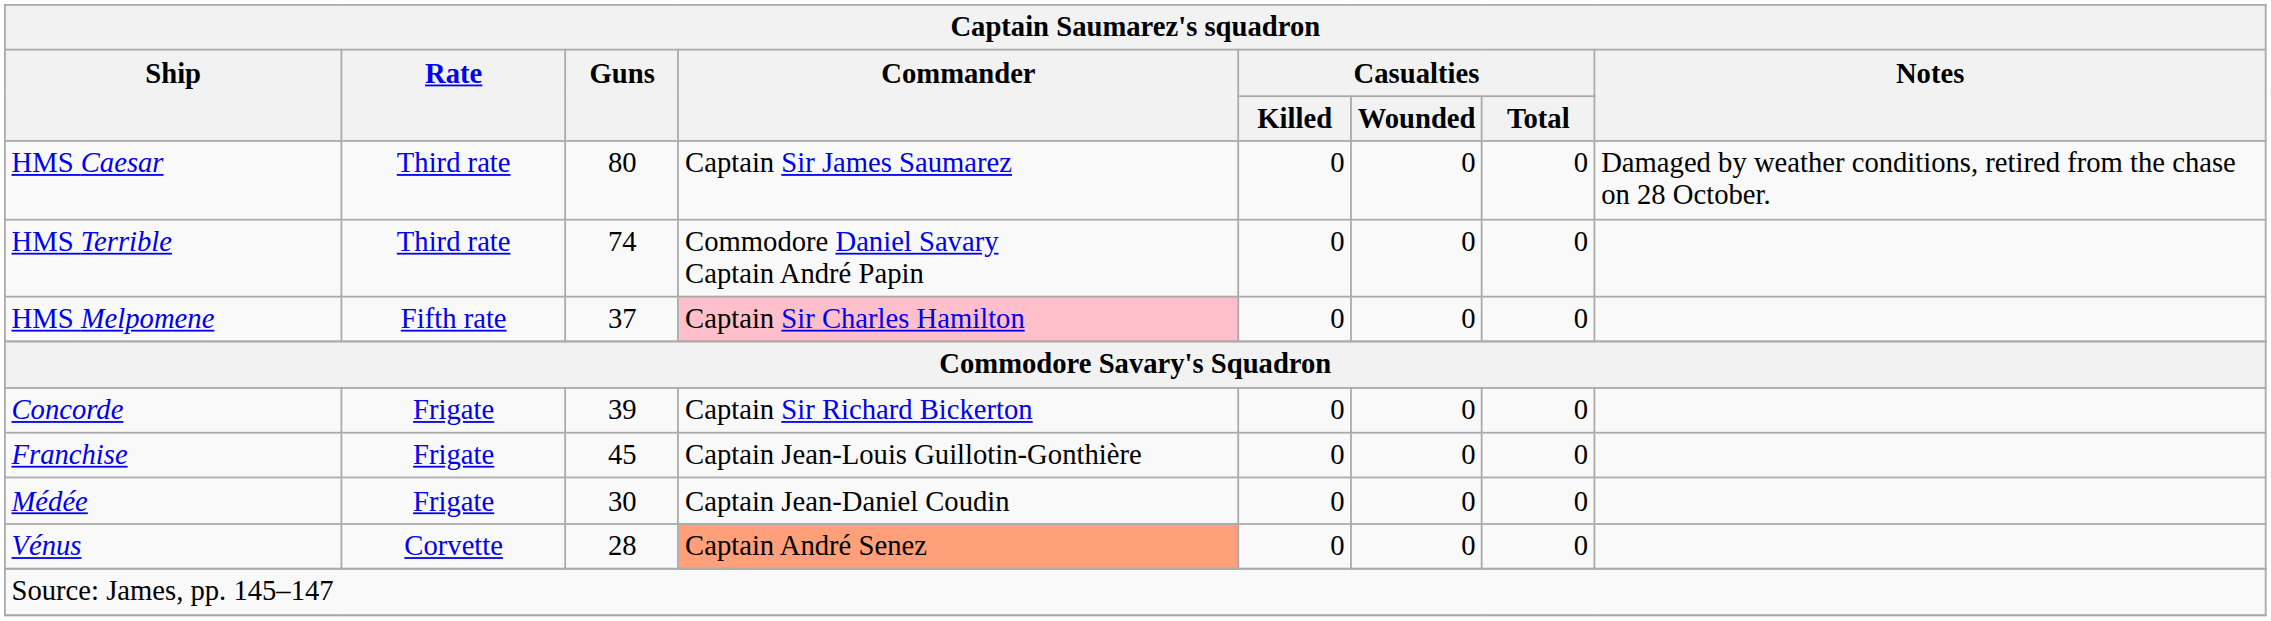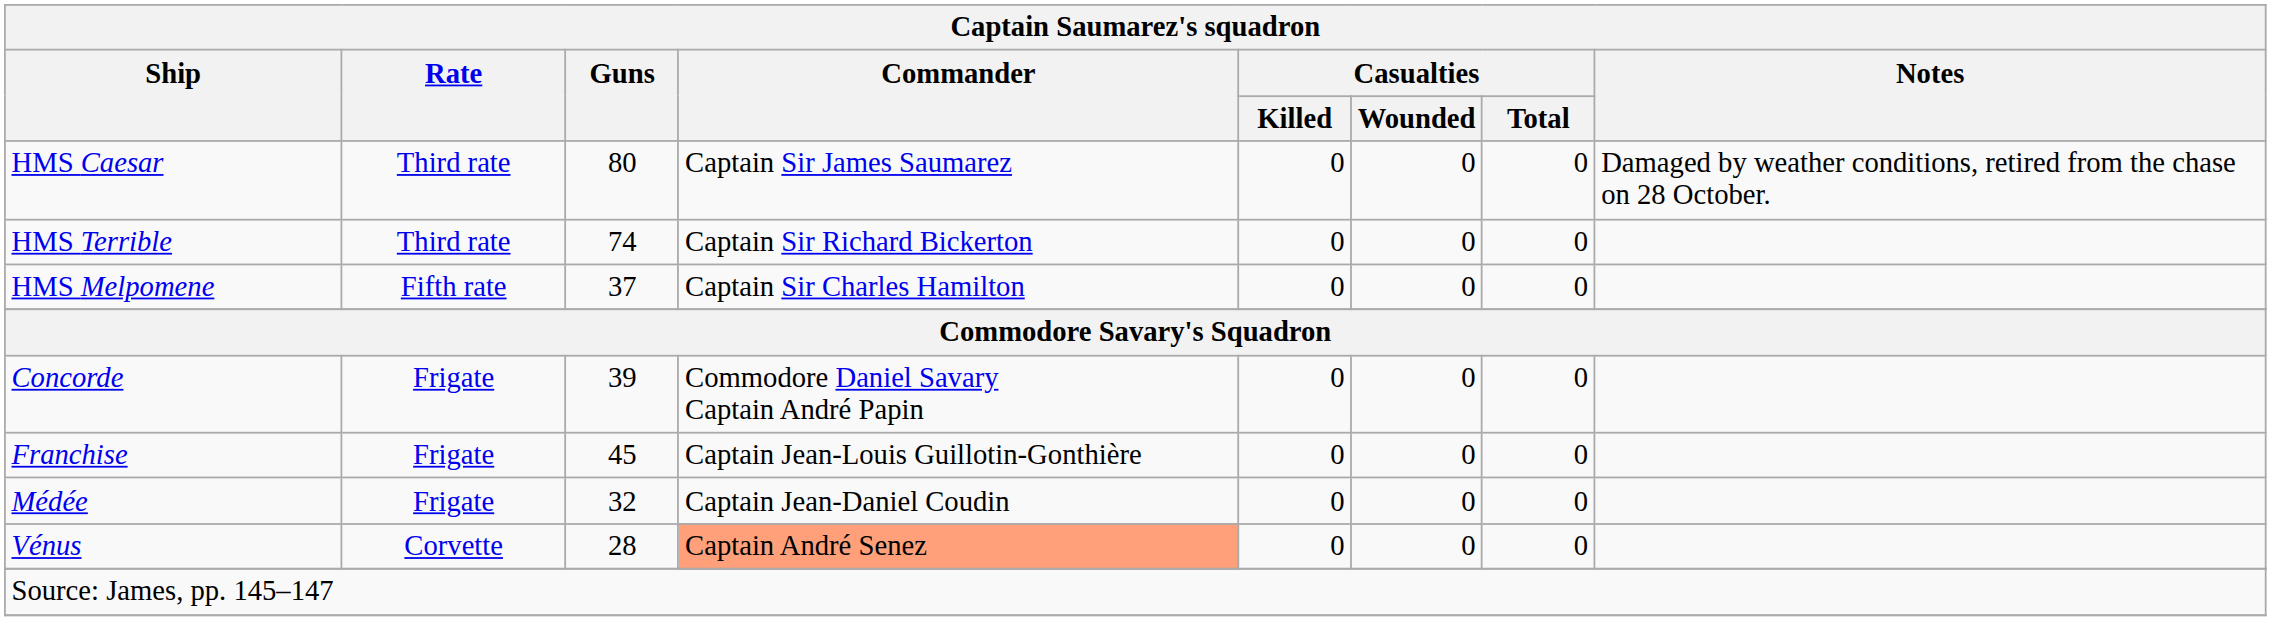 <table class="wikitable" width=100%>
 <tr valign="top">
 <th colspan="11" bgcolor="white">Captain Saumarez's squadron</th>
 </tr>
 <tr valign="top"|- valign="top">
 <th width=15%; align= center rowspan=2>Ship</th>
 <th width=10%; align= center rowspan=2><a href='#'>Rate</a></th>
 <th width=5%; align= center rowspan=2>Guns</th>
 <th width=25%; align= center rowspan=2>Commander</th>
 <th width=15%; align= center colspan=3>Casualties</th>
 <th width=30%; align= center rowspan=2>Notes</th>
 </tr>
 <tr valign="top">
 <th width=5%; align= center>Killed</th>
 <th width=5%; align= center>Wounded</th>
 <th width=5%; align= center>Total</th>
 </tr>
 <tr valign="top">
 <td align= left><a href='#'>HMS <em>Caesar</em></a></td>
 <td align= center><a href='#'>Third rate</a></td>
 <td align= center>80</td>
 <td align= left>Captain <a href='#'>Sir James Saumarez</a></td>
 <td align= right>0</td>
 <td align= right>0</td>
 <td align= right>0</td>
 <td align= left>Damaged by weather conditions, retired from the chase on 28 October.</td>
 </tr>
 <tr valign="top">
 <td align= left><a href='#'>HMS <em>Terrible</em></a></td>
 <td align= center><a href='#'>Third rate</a></td>
 <td align= center>74</td>
-<td align= left>Commodore <a href='#'>Daniel Savary</a><br>Captain André Papin</td>
+<td align= left>Captain <a href='#'>Sir Richard Bickerton</a></td>
 <td align= right>0</td>
 <td align= right>0</td>
 <td align= right>0</td>
 <td align= left></td>
 </tr>
 <tr valign="top">
 <td align= left><a href='#'>HMS <em>Melpomene</em></a></td>
 <td align= center><a href='#'>Fifth rate</a></td>
 <td align= center>37</td>
-<td align= left style="background: pink;">Captain <a href='#'>Sir Charles Hamilton</a></td>
+<td align= left>Captain <a href='#'>Sir Charles Hamilton</a></td>
 <td align= right>0</td>
 <td align= right>0</td>
 <td align= right>0</td>
 <td align= left></td>
 </tr>
 <tr>
 </tr>
 <tr valign="top">
 <th colspan="11" bgcolor="white">Commodore Savary's Squadron</th>
 </tr>
 <tr valign="top">
 <td align= left><a href='#'><em>Concorde</em></a></td>
 <td align= center><a href='#'>Frigate</a></td>
 <td align= center>39</td>
-<td align= left>Captain <a href='#'>Sir Richard Bickerton</a></td>
+<td align= left>Commodore <a href='#'>Daniel Savary</a><br>Captain André Papin</td>
 <td align= right>0</td>
 <td align= right>0</td>
 <td align= right>0</td>
 <td align= left></td>
 </tr>
 <tr valign="top">
 <td align= left><a href='#'><em>Franchise</em></a></td>
 <td align= center><a href='#'>Frigate</a></td>
 <td align= center>45</td>
 <td align= left>Captain Jean-Louis Guillotin-Gonthière</td>
 <td align= right>0</td>
 <td align= right>0</td>
 <td align= right>0</td>
 <td align= left></td>
 </tr>
 <tr valign="top">
 <td align= left><a href='#'><em>Médée</em></a></td>
 <td align= center><a href='#'>Frigate</a></td>
-<td align= center>30</td>
+<td align= center>32</td>
 <td align= left>Captain Jean-Daniel Coudin</td>
 <td align= right>0</td>
 <td align= right>0</td>
 <td align= right>0</td>
 <td align= left></td>
 </tr>
 <tr valign="top">
 <td align= left><a href='#'><em>Vénus</em></a></td>
 <td align= center><a href='#'>Corvette</a></td>
 <td align= center>28</td>
 <td align= left style="background: lightsalmon;">Captain André Senez</td>
 <td align= right>0</td>
 <td align= right>0</td>
 <td align= right>0</td>
 <td align= left></td>
 </tr>
 <tr>
 </tr>
 <tr valign="top">
 <td colspan="9" align="left">Source: James, pp. 145–147</td>
 </tr>
 <tr>
 </tr>
 </table>
